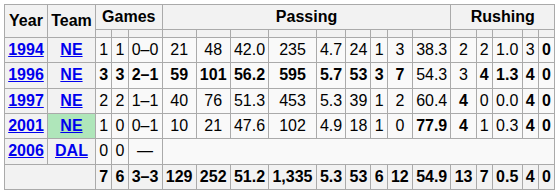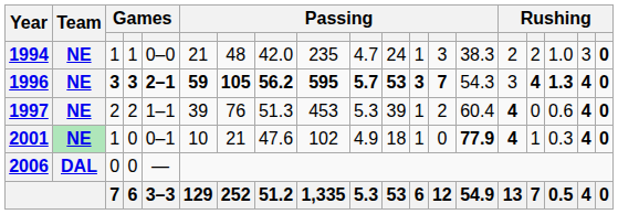 <table class="wikitable" style="text-align:center;">
 <tr>
 <th rowspan="2">Year</th>
 <th rowspan="2">Team</th>
 <th colspan="3">Games</th>
 <th colspan="9">Passing</th>
 <th colspan="5">Rushing</th>
 </tr>
 <tr>
 <th></th>
 <th></th>
 <th></th>
 <th></th>
 <th></th>
 <th></th>
 <th></th>
 <th></th>
 <th></th>
 <th></th>
 <th></th>
 <th></th>
 <th></th>
 <th></th>
 <th></th>
 <th></th>
 <th></th>
 </tr>
 <tr>
 <th><a href='#'>1994</a></th>
 <th><a href='#'>NE</a></th>
 <td>1</td>
 <td>1</td>
 <td>0–0</td>
 <td>21</td>
 <td>48</td>
 <td>42.0</td>
 <td>235</td>
 <td>4.7</td>
 <td>24</td>
 <td>1</td>
 <td>3</td>
 <td>38.3</td>
 <td>2</td>
 <td>2</td>
 <td>1.0</td>
 <td>3</td>
 <td><strong>0</strong></td>
 </tr>
 <tr>
 <th><a href='#'>1996</a></th>
 <th><a href='#'>NE</a></th>
 <td><strong>3</strong></td>
 <td><strong>3</strong></td>
 <td><strong>2–1</strong></td>
 <td><strong>59</strong></td>
-<td><strong>101</strong></td>
+<td><strong>105</strong></td>
 <td><strong>56.2</strong></td>
 <td><strong>595</strong></td>
 <td><strong>5.7</strong></td>
 <td><strong>53</strong></td>
 <td><strong>3</strong></td>
 <td><strong>7</strong></td>
 <td>54.3</td>
 <td>3</td>
 <td><strong>4</strong></td>
 <td><strong>1.3</strong></td>
 <td><strong>4</strong></td>
 <td><strong>0</strong></td>
 </tr>
 <tr>
 <th><a href='#'>1997</a></th>
 <th><a href='#'>NE</a></th>
 <td>2</td>
 <td>2</td>
 <td>1–1</td>
-<td>40</td>
+<td>39</td>
 <td>76</td>
 <td>51.3</td>
 <td>453</td>
 <td>5.3</td>
 <td>39</td>
 <td>1</td>
 <td>2</td>
 <td>60.4</td>
 <td><strong>4</strong></td>
 <td>0</td>
-<td>0.0</td>
+<td>0.6</td>
 <td><strong>4</strong></td>
 <td><strong>0</strong></td>
 </tr>
 <tr>
 <th><a href='#'>2001</a></th>
 <th style="background:#afe6ba;"><a href='#'>NE</a></th>
 <td>1</td>
 <td>0</td>
 <td>0–1</td>
 <td>10</td>
 <td>21</td>
 <td>47.6</td>
 <td>102</td>
 <td>4.9</td>
 <td>18</td>
 <td>1</td>
 <td>0</td>
 <td><strong>77.9</strong></td>
 <td><strong>4</strong></td>
 <td>1</td>
 <td>0.3</td>
 <td><strong>4</strong></td>
 <td><strong>0</strong></td>
 </tr>
 <tr>
 <th><a href='#'>2006</a></th>
 <th><a href='#'>DAL</a></th>
 <td>0</td>
 <td>0</td>
 <td>—</td>
 <td colspan="18"></td>
 </tr>
 <tr>
 <th colspan="2"></th>
 <th>7</th>
 <th>6</th>
 <th>3–3</th>
 <th>129</th>
 <th>252</th>
 <th>51.2</th>
 <th>1,335</th>
 <th>5.3</th>
 <th>53</th>
 <th>6</th>
 <th>12</th>
 <th>54.9</th>
 <th>13</th>
 <th>7</th>
 <th>0.5</th>
 <th>4</th>
 <th>0</th>
 </tr>
 </table>
